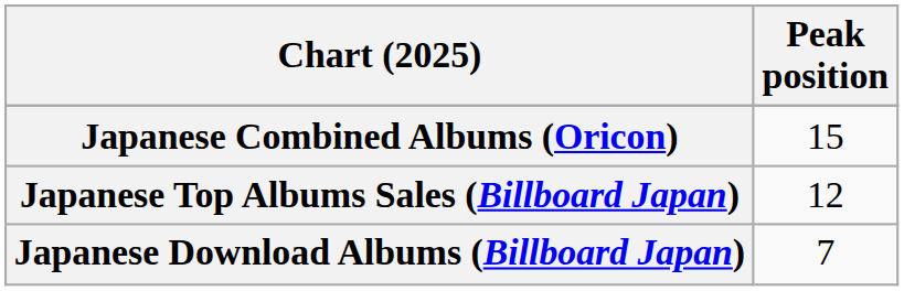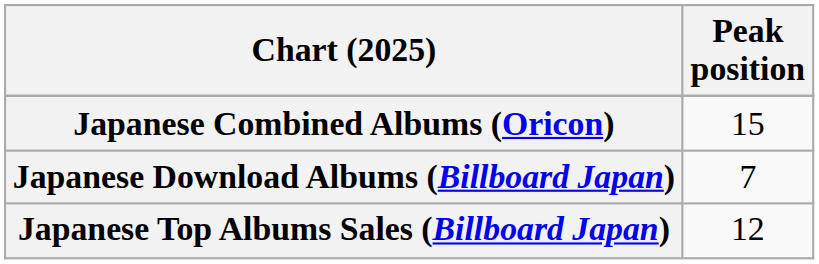 <table class="wikitable sortable plainrowheaders" style="text-align:center">
 <tr>
 <th scope="col">Chart (2025)</th>
 <th scope="col">Peak<br>position</th>
 </tr>
 <tr>
 </tr>
 <tr>
 <th scope="row">Japanese Combined Albums (<a href='#'>Oricon</a>)</th>
 <td>15</td>
 </tr>
 <tr>
+<th scope="row">Japanese Download Albums (<em><a href='#'>Billboard Japan</a></em>)</th>
+<td>7</td>
+</tr>
+<tr>
 <th scope="row">Japanese Top Albums Sales (<em><a href='#'>Billboard Japan</a></em>)</th>
 <td>12</td>
 </tr>
-<tr>
-<th scope="row">Japanese Download Albums (<em><a href='#'>Billboard Japan</a></em>)</th>
-<td>7</td>
-</tr>
 </table>
